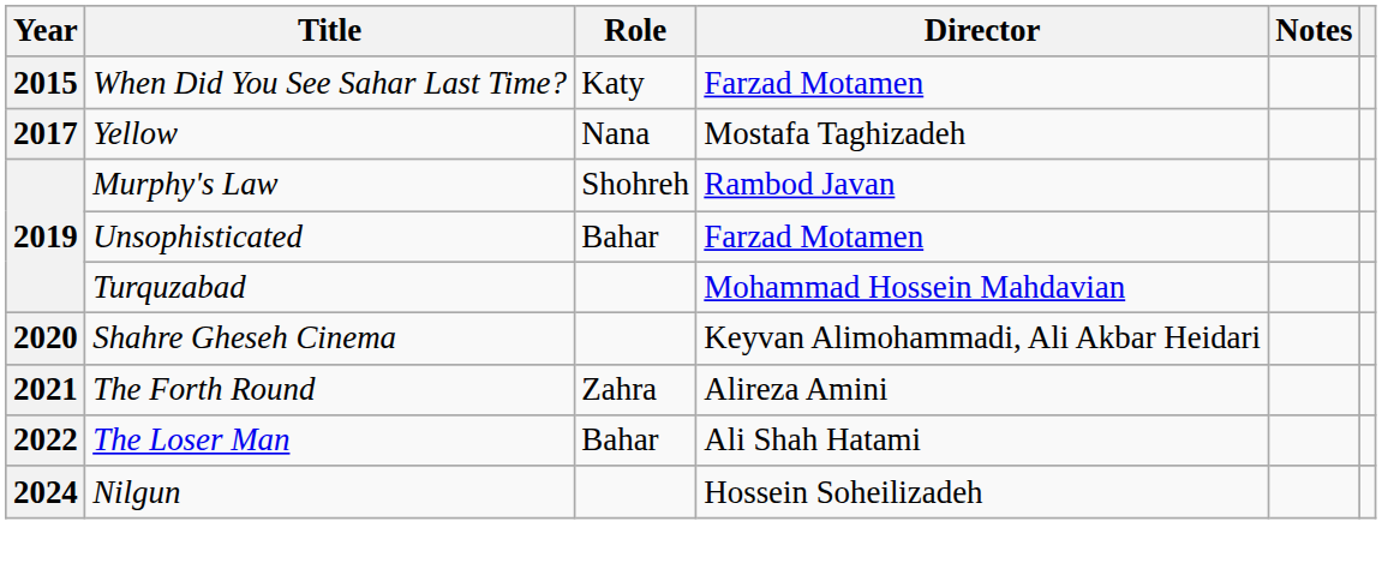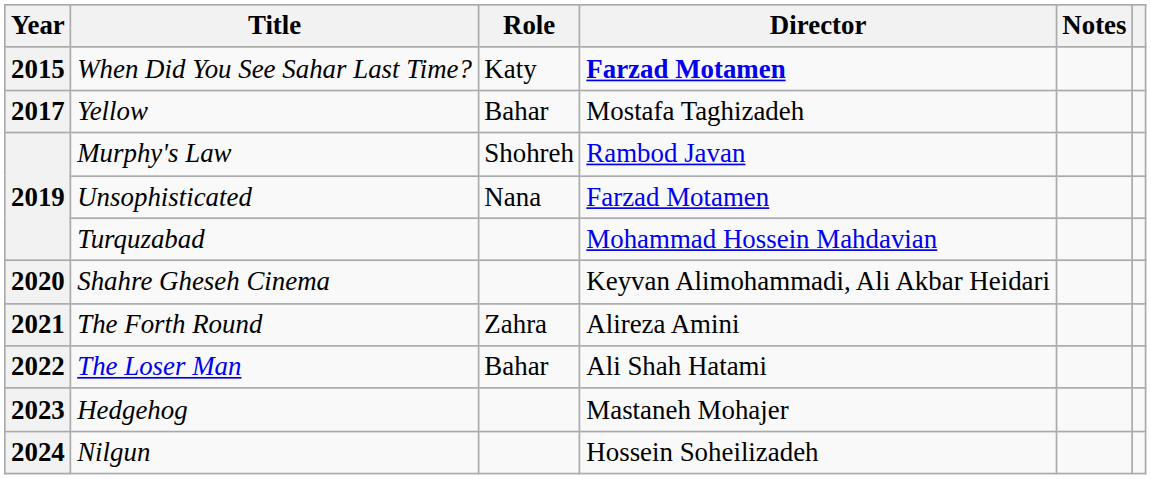 <table class="wikitable plainrowheaders sortable" style="font-size:100%">
 <tr>
 <th scope="col">Year</th>
 <th scope="col">Title</th>
 <th scope="col">Role</th>
 <th scope="col">Director</th>
 <th scope="col">Notes</th>
 <th class="unsortable" scope="col"></th>
 </tr>
 <tr>
 <th scope="row">2015</th>
 <td><em>When Did You See Sahar Last Time?</em></td>
 <td>Katy</td>
-<td><a href='#'>Farzad Motamen</a></td>
+<td><strong><a href='#'>Farzad Motamen</a></strong></td>
 <td></td>
 <td></td>
 </tr>
 <tr>
 <th scope="row">2017</th>
 <td><em>Yellow</em></td>
-<td>Nana</td>
+<td>Bahar</td>
 <td>Mostafa Taghizadeh</td>
 <td></td>
 <td></td>
 </tr>
 <tr>
 <th rowspan="3" scope="row">2019</th>
 <td><em>Murphy's Law</em></td>
 <td>Shohreh</td>
 <td><a href='#'>Rambod Javan</a></td>
 <td></td>
 <td></td>
 </tr>
 <tr>
 <td><em>Unsophisticated</em></td>
-<td>Bahar</td>
+<td>Nana</td>
 <td><a href='#'>Farzad Motamen</a></td>
 <td></td>
 <td></td>
 </tr>
 <tr>
 <td><em>Turquzabad</em></td>
 <td></td>
 <td><a href='#'>Mohammad Hossein Mahdavian</a></td>
 <td></td>
 <td></td>
 </tr>
 <tr>
 <th scope="row">2020</th>
 <td><em>Shahre Gheseh Cinema</em></td>
 <td></td>
 <td>Keyvan Alimohammadi, Ali Akbar Heidari</td>
 <td></td>
 <td></td>
 </tr>
 <tr>
 <th scope="row">2021</th>
 <td><em>The Forth Round</em></td>
 <td>Zahra</td>
 <td>Alireza Amini</td>
 <td></td>
 <td></td>
 </tr>
 <tr>
 <th scope="row">2022</th>
 <td><em><a href='#'>The Loser Man</a></em></td>
 <td>Bahar</td>
 <td>Ali Shah Hatami</td>
 <td></td>
 <td></td>
 </tr>
 <tr>
+<th scope="row">2023</th>
+<td><em>Hedgehog</em></td>
+<td></td>
+<td>Mastaneh Mohajer</td>
+<td></td>
+<td></td>
+</tr>
+<tr>
 <th scope="row">2024</th>
 <td><em>Nilgun</em></td>
 <td></td>
 <td>Hossein Soheilizadeh</td>
 <td></td>
 <td></td>
 </tr>
 </table>
